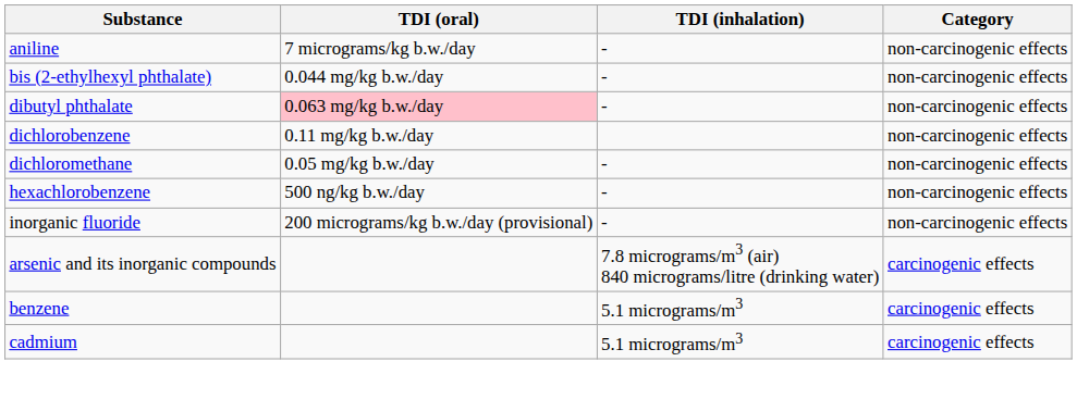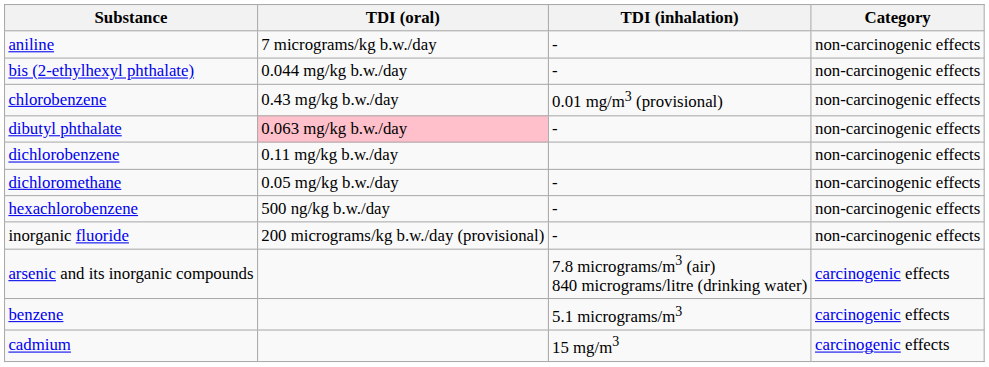 <table class="wikitable">
 <tr>
 <th>Substance</th>
 <th>TDI (oral)</th>
 <th>TDI (inhalation)</th>
 <th>Category</th>
 </tr>
 <tr>
 <td><a href='#'>aniline</a></td>
 <td>7 micrograms/kg b.w./day</td>
 <td>-</td>
 <td>non-carcinogenic effects</td>
 </tr>
 <tr>
 <td><a href='#'>bis (2-ethylhexyl phthalate)</a></td>
 <td>0.044 mg/kg b.w./day</td>
 <td>-</td>
+<td>non-carcinogenic effects</td>
+</tr>
+<tr>
+<td><a href='#'>chlorobenzene</a></td>
+<td>0.43 mg/kg b.w./day</td>
+<td>0.01 mg/m<sup>3</sup> (provisional)</td>
 <td>non-carcinogenic effects</td>
 </tr>
 <tr>
 <td><a href='#'>dibutyl phthalate</a></td>
 <td style="background: pink;">0.063 mg/kg b.w./day</td>
 <td>-</td>
 <td>non-carcinogenic effects</td>
 </tr>
 <tr>
 <td><a href='#'>dichlorobenzene</a></td>
 <td>0.11 mg/kg b.w./day</td>
 <td></td>
 <td>non-carcinogenic effects</td>
 </tr>
 <tr>
 <td><a href='#'>dichloromethane</a></td>
 <td>0.05 mg/kg b.w./day</td>
 <td>-</td>
 <td>non-carcinogenic effects</td>
 </tr>
 <tr>
 <td><a href='#'>hexachlorobenzene</a></td>
 <td>500 ng/kg b.w./day</td>
 <td>-</td>
 <td>non-carcinogenic effects</td>
 </tr>
 <tr>
 <td>inorganic <a href='#'>fluoride</a></td>
 <td>200 micrograms/kg b.w./day (provisional)</td>
 <td>-</td>
 <td>non-carcinogenic effects</td>
 </tr>
 <tr>
 <td><a href='#'>arsenic</a> and its inorganic compounds</td>
 <td></td>
 <td>7.8 micrograms/m<sup>3</sup> (air)<br>840 micrograms/litre (drinking water)</td>
 <td><a href='#'>carcinogenic</a> effects</td>
 </tr>
 <tr>
 <td><a href='#'>benzene</a></td>
 <td></td>
 <td>5.1 micrograms/m<sup>3</sup></td>
 <td><a href='#'>carcinogenic</a> effects</td>
 </tr>
 <tr>
 <td><a href='#'>cadmium</a></td>
 <td></td>
-<td>5.1 micrograms/m<sup>3</sup></td>
+<td>15 mg/m<sup>3</sup></td>
 <td><a href='#'>carcinogenic</a> effects</td>
 </tr>
 </table>
